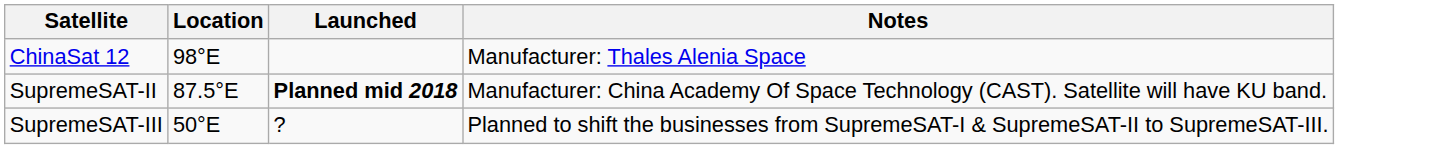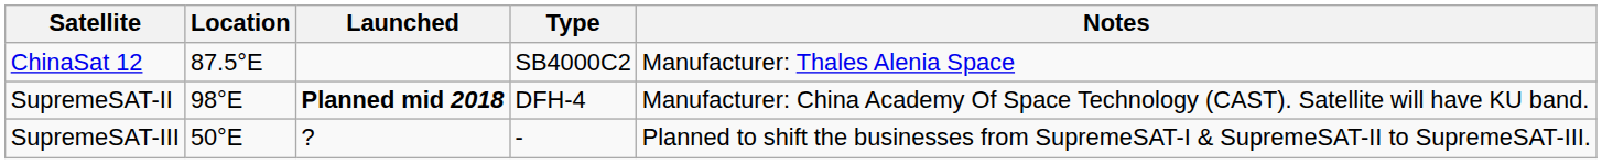 <table class="wikitable sortable">
 <tr>
 <th>Satellite</th>
 <th>Location</th>
 <th>Launched</th>
+<th>Type</th>
 <th>Notes</th>
 </tr>
 <tr>
 <td><a href='#'>ChinaSat 12</a></td>
-<td>98°E</td>
+<td>87.5°E</td>
 <td></td>
+<td>SB4000C2</td>
 <td>Manufacturer: <a href='#'>Thales Alenia Space</a></td>
 </tr>
 <tr>
 <td>SupremeSAT-II</td>
-<td>87.5°E</td>
+<td>98°E</td>
 <td><strong>Planned mid <em>2018</em></strong></td>
+<td>DFH-4</td>
 <td>Manufacturer: China Academy Of Space Technology (CAST). Satellite will have KU band.</td>
 </tr>
 <tr>
 <td>SupremeSAT-III</td>
 <td>50°E</td>
 <td>?</td>
+<td>-</td>
 <td>Planned to shift the businesses from SupremeSAT-I & SupremeSAT-II to SupremeSAT-III.</td>
 </tr>
 </table>
